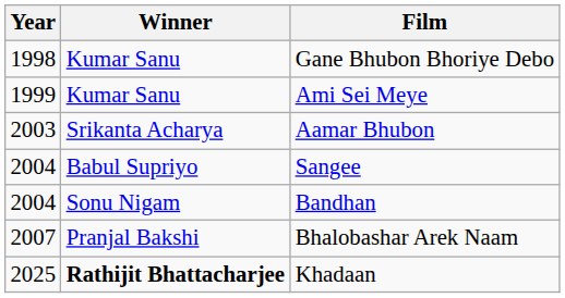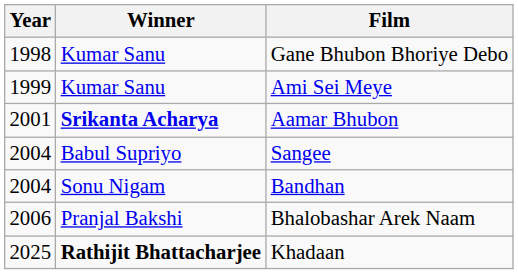 <table class="wikitable">
 <tr>
 <th>Year</th>
 <th>Winner</th>
 <th>Film</th>
 </tr>
 <tr>
 <td>1998</td>
 <td><a href='#'>Kumar Sanu</a></td>
 <td>Gane Bhubon Bhoriye Debo</td>
 </tr>
 <tr>
 <td>1999</td>
 <td><a href='#'>Kumar Sanu</a></td>
 <td><a href='#'>Ami Sei Meye</a></td>
 </tr>
 <tr>
-<td>2003</td>
-<td><a href='#'>Srikanta Acharya</a></td>
+<td>2001</td>
+<td><strong><a href='#'>Srikanta Acharya</a></strong></td>
 <td><a href='#'>Aamar Bhubon</a></td>
 </tr>
 <tr>
 <td>2004</td>
 <td><a href='#'>Babul Supriyo</a></td>
 <td><a href='#'>Sangee</a></td>
 </tr>
 <tr>
 <td>2004</td>
 <td><a href='#'>Sonu Nigam</a></td>
 <td><a href='#'>Bandhan</a></td>
 </tr>
 <tr>
-<td>2007</td>
+<td>2006</td>
 <td><a href='#'>Pranjal Bakshi</a></td>
 <td>Bhalobashar Arek Naam</td>
 </tr>
 <tr>
 <td>2025</td>
 <td><strong>Rathijit Bhattacharjee</strong></td>
 <td>Khadaan</td>
 </tr>
 </table>
